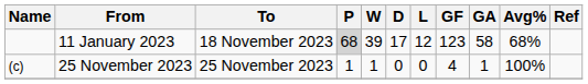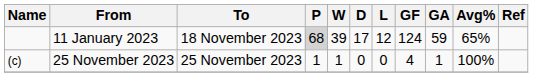 <table class="wikitable sortable">
 <tr>
 <th>Name</th>
 <th>From</th>
 <th class="unsortable">To</th>
 <th>P</th>
 <th>W</th>
 <th>D</th>
 <th>L</th>
 <th>GF</th>
 <th>GA</th>
 <th>Avg%</th>
 <th>Ref</th>
 </tr>
 <tr>
 <td align=left> </td>
 <td align=left>11 January 2023</td>
 <td align=left>18 November 2023</td>
 <td align=center style="background: lightgrey;">68</td>
 <td align=center>39</td>
 <td align=center>17</td>
 <td align=center>12</td>
-<td align=center>123</td>
-<td align=center>58</td>
-<td align=center>68%</td>
+<td align=center>124</td>
+<td align=center>59</td>
+<td align=center>65%</td>
 <td align=center></td>
 </tr>
 <tr>
 <td align=left>  <small>(c)</small></td>
 <td align=left>25 November 2023</td>
 <td align=left>25 November 2023</td>
 <td align=center>1</td>
 <td align=center>1</td>
 <td align=center>0</td>
 <td align=center>0</td>
 <td align=center>4</td>
 <td align=center>1</td>
 <td align=center>100%</td>
 <td align=center></td>
 </tr>
 <tr>
 </tr>
 </table>
